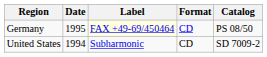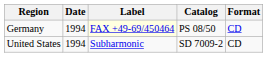 <table class="wikitable">
 <tr>
 <th>Region</th>
 <th>Date</th>
 <th>Label</th>
+<th>Catalog</th>
 <th>Format</th>
-<th>Catalog</th>
 </tr>
 <tr>
 <td>Germany</td>
-<td>1995</td>
+<td>1994</td>
 <td style="background: lightyellow;"><a href='#'>FAX +49-69/450464</a></td>
+<td>PS 08/50</td>
 <td><a href='#'>CD</a></td>
-<td>PS 08/50</td>
 </tr>
 <tr>
 <td>United States</td>
 <td>1994</td>
 <td><a href='#'>Subharmonic</a></td>
+<td>SD 7009-2</td>
 <td>CD</td>
-<td>SD 7009-2</td>
 </tr>
 </table>
